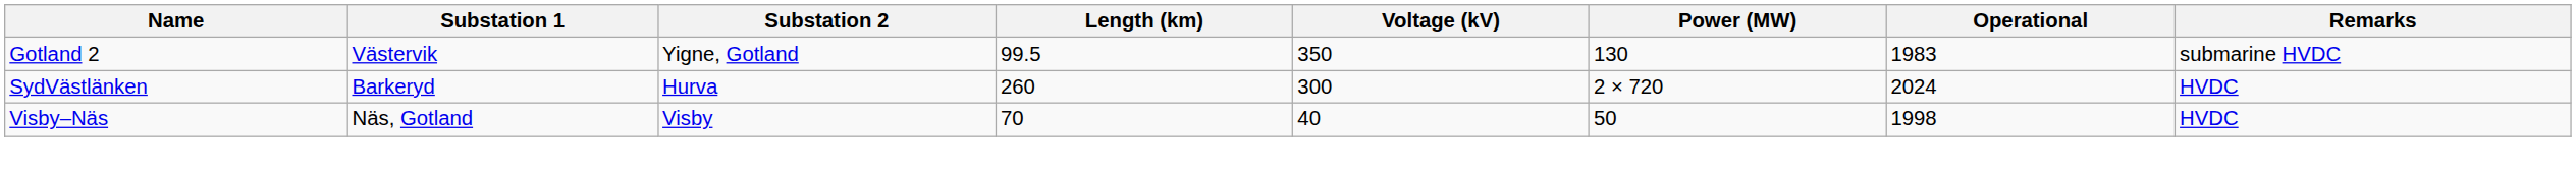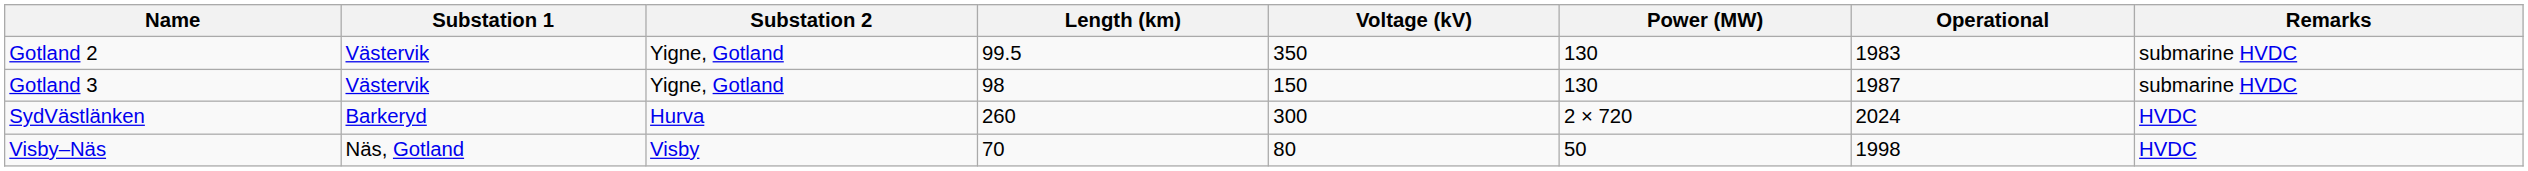 <table class="wikitable sortable" width="100%">
 <tr bgcolor="#dfdfdf">
 <th>Name</th>
 <th>Substation 1</th>
 <th>Substation 2</th>
 <th>Length (km)</th>
 <th>Voltage (kV)</th>
 <th>Power (MW)</th>
 <th>Operational</th>
 <th>Remarks</th>
 </tr>
 <tr>
 <td><a href='#'>Gotland</a> 2</td>
 <td><a href='#'>Västervik</a></td>
 <td>Yigne, <a href='#'>Gotland</a></td>
 <td>99.5</td>
 <td>350</td>
 <td>130</td>
 <td>1983</td>
 <td>submarine <a href='#'>HVDC</a></td>
 </tr>
 <tr>
+<td><a href='#'>Gotland</a> 3</td>
+<td><a href='#'>Västervik</a></td>
+<td>Yigne, <a href='#'>Gotland</a></td>
+<td>98</td>
+<td>150</td>
+<td>130</td>
+<td>1987</td>
+<td>submarine <a href='#'>HVDC</a></td>
+</tr>
+<tr>
 <td><a href='#'>SydVästlänken</a></td>
 <td><a href='#'>Barkeryd</a></td>
 <td><a href='#'>Hurva</a></td>
 <td>260</td>
 <td>300</td>
 <td>2 × 720</td>
 <td>2024</td>
 <td><a href='#'>HVDC</a></td>
 </tr>
 <tr>
 <td><a href='#'>Visby–Näs</a></td>
 <td>Näs, <a href='#'>Gotland</a></td>
 <td><a href='#'>Visby</a></td>
 <td>70</td>
-<td>40</td>
+<td>80</td>
 <td>50</td>
 <td>1998</td>
 <td><a href='#'>HVDC</a></td>
 </tr>
 </table>
